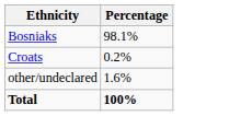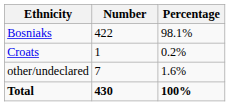 <table class="wikitable">
 <tr>
 <th width="100px">Ethnicity</th>
+<th width="80px">Number</th>
 <th width="80px">Percentage</th>
 </tr>
 <tr>
 <td><a href='#'>Bosniaks</a></td>
+<td>422</td>
 <td>98.1%</td>
 </tr>
 <tr>
 <td><a href='#'>Croats</a></td>
+<td>1</td>
 <td>0.2%</td>
 </tr>
 <tr>
 <td>other/undeclared</td>
+<td>7</td>
 <td>1.6%</td>
 </tr>
 <tr>
 <td><strong>Total</strong></td>
+<td><strong>430</strong></td>
 <td><strong>100%</strong></td>
 </tr>
 </table>
